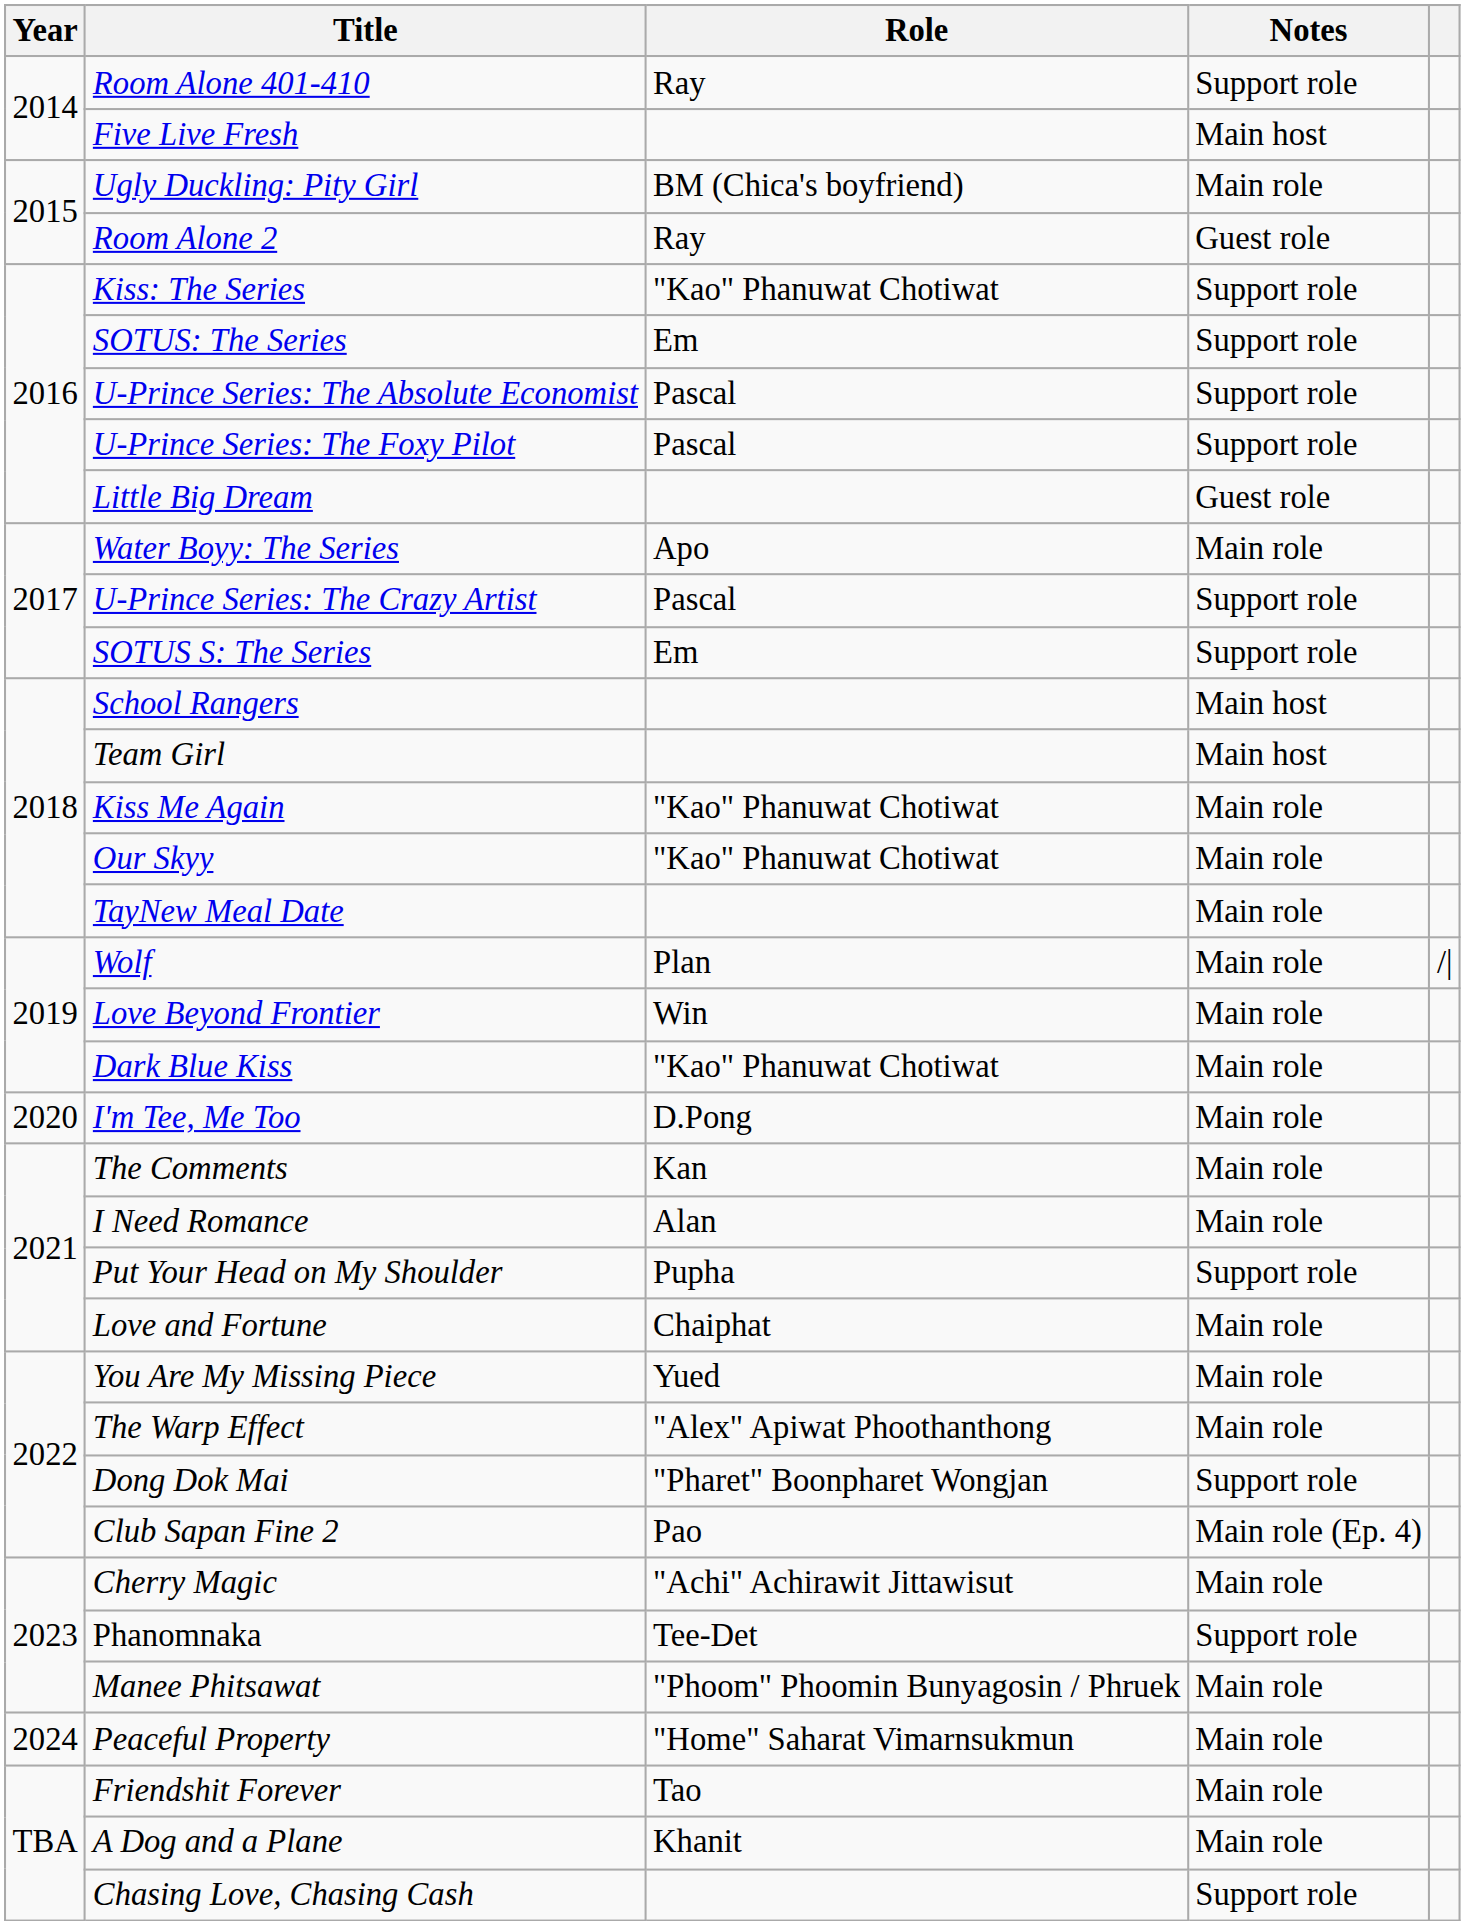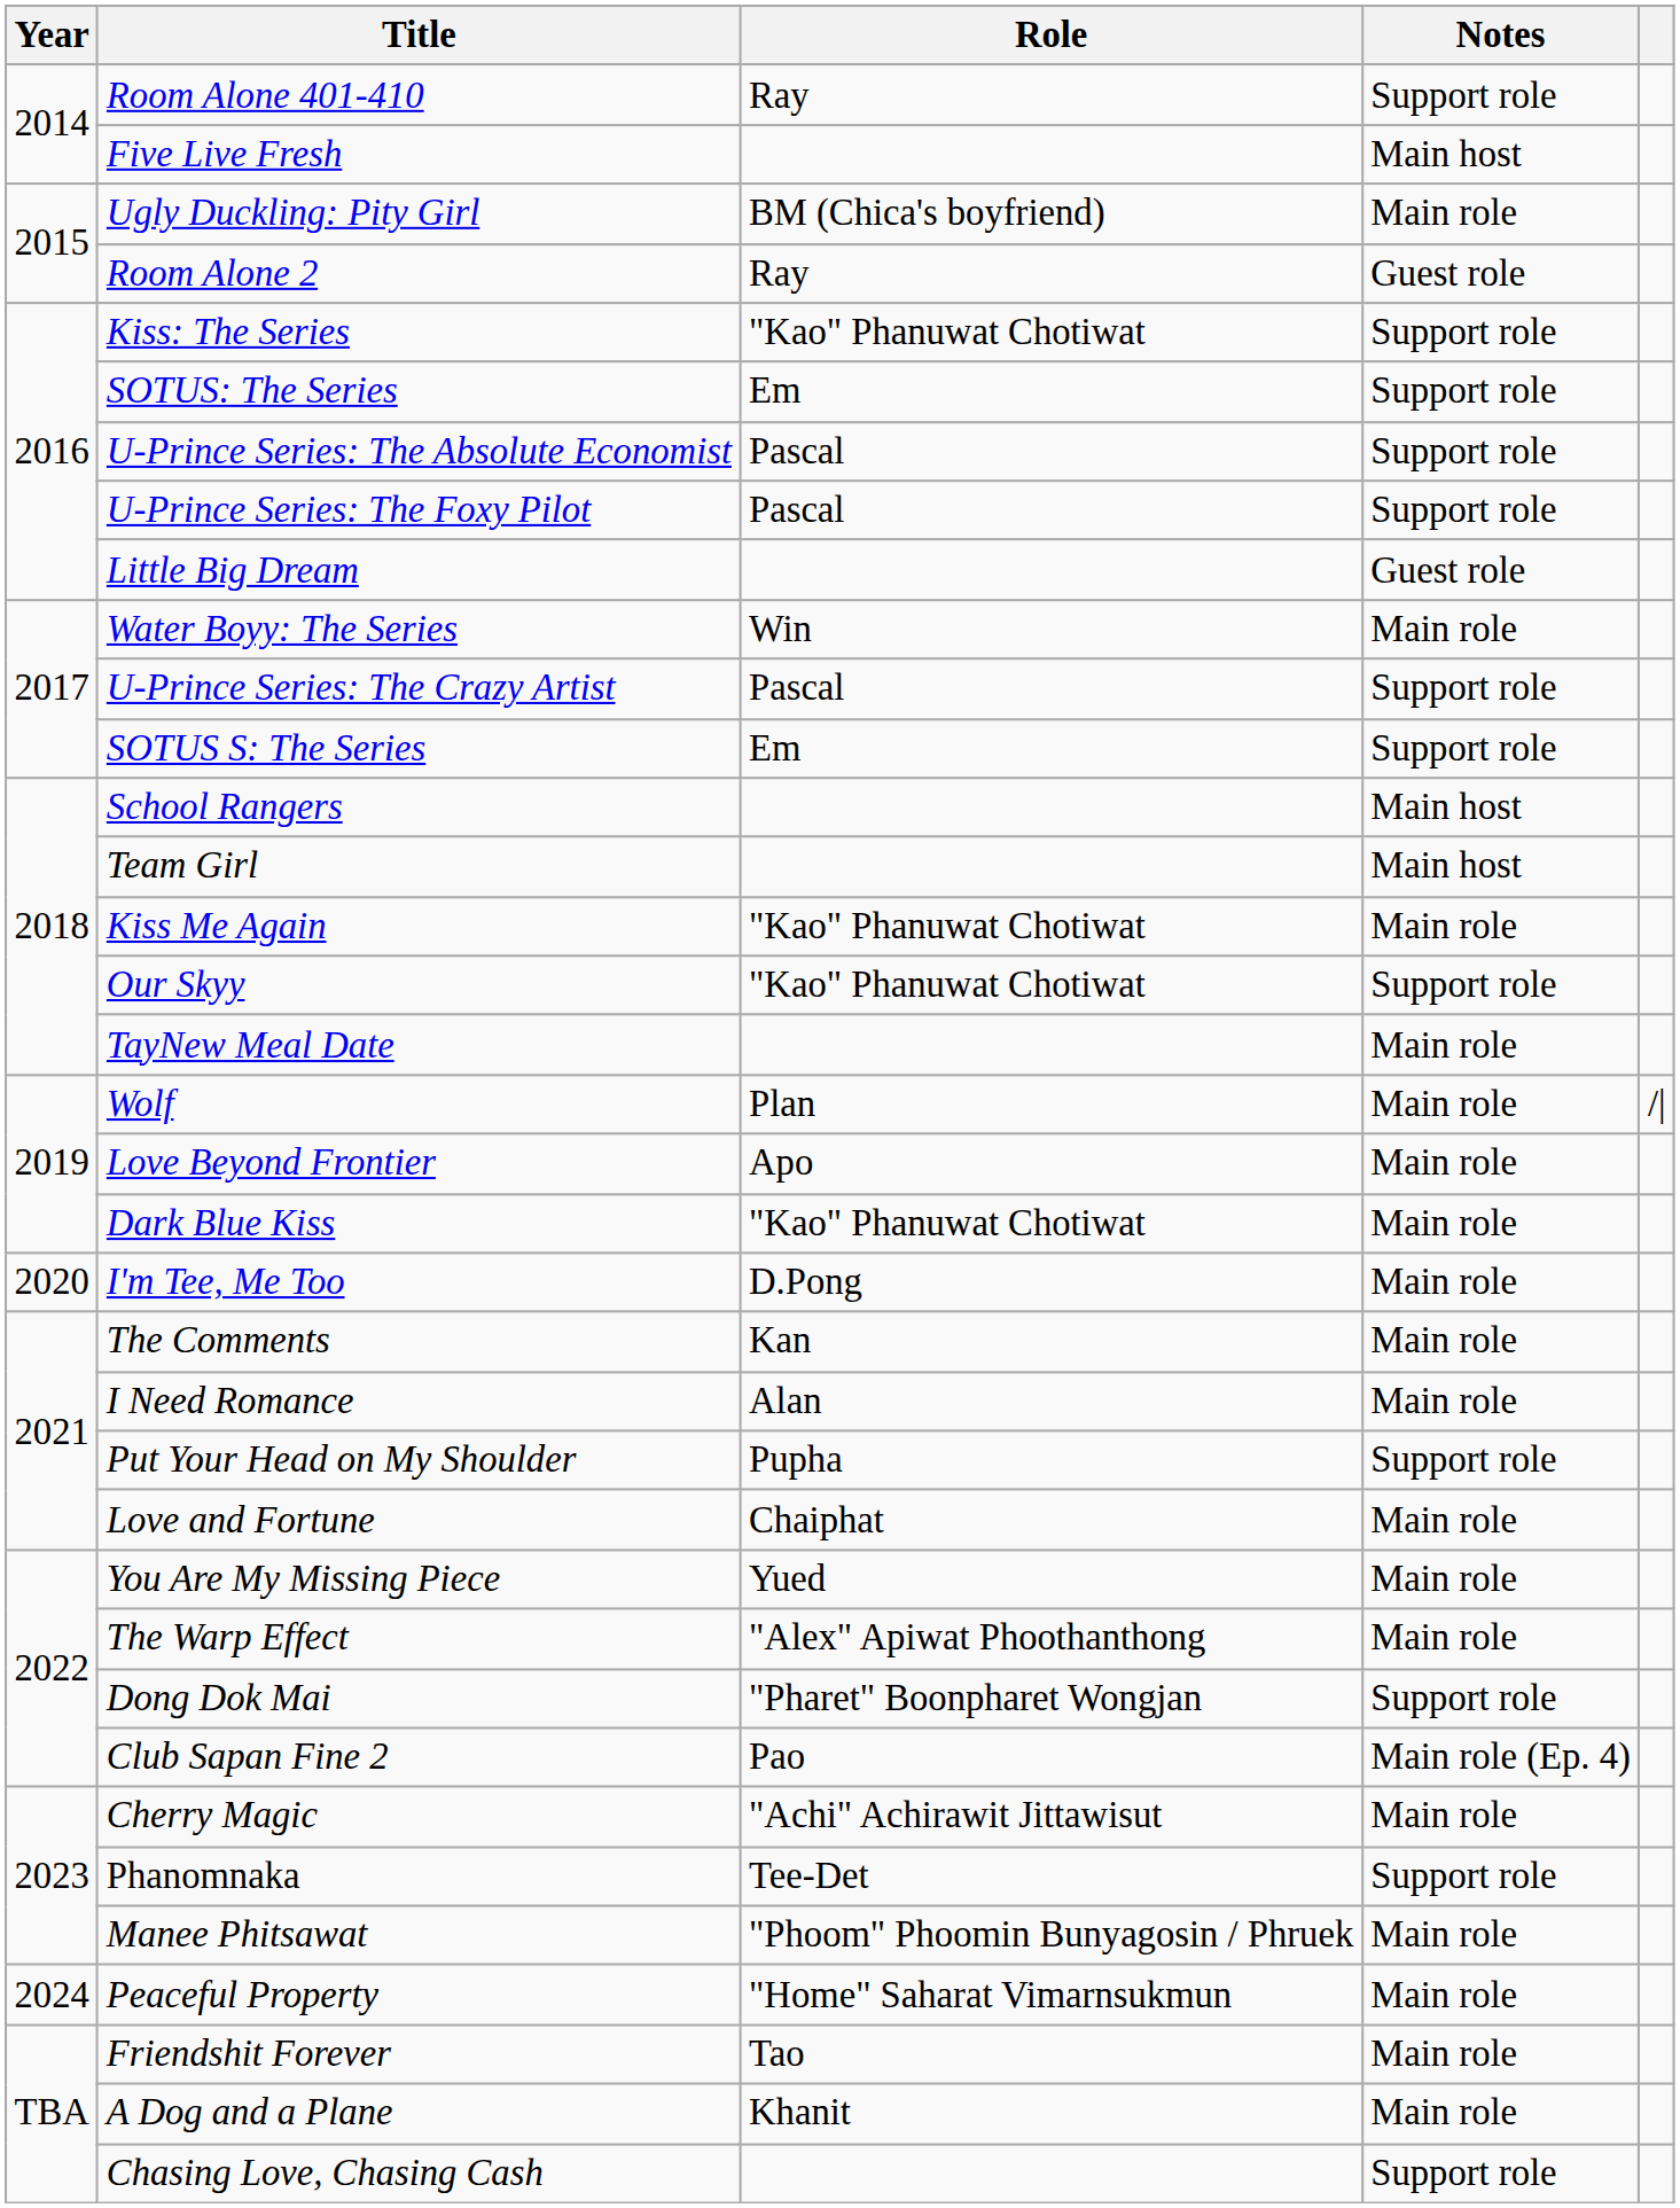 <table class="wikitable sortable plainrowheaders">
 <tr>
 <th scope="col">Year</th>
 <th scope="col">Title</th>
 <th scope="col">Role</th>
 <th scope="col" class="unsortable">Notes</th>
 <th scope="col" class="unsortable"></th>
 </tr>
 <tr>
 <td rowspan="2">2014</td>
 <td><em><a href='#'>Room Alone 401-410</a></em></td>
 <td>Ray</td>
 <td>Support role</td>
 <td style="text-align: center;"></td>
 </tr>
 <tr>
 <td><em><a href='#'>Five Live Fresh</a></em></td>
 <td></td>
 <td>Main host</td>
 <td style="text-align: center;"></td>
 </tr>
 <tr>
 <td rowspan="2">2015</td>
 <td><em><a href='#'>Ugly Duckling: Pity Girl</a></em></td>
 <td>BM (Chica's boyfriend)</td>
 <td>Main role</td>
 <td style="text-align: center;"></td>
 </tr>
 <tr>
 <td><em><a href='#'>Room Alone 2</a></em></td>
 <td>Ray</td>
 <td>Guest role</td>
 <td style="text-align: center;"></td>
 </tr>
 <tr>
 <td rowspan="5">2016</td>
 <td><em><a href='#'>Kiss: The Series</a></em></td>
 <td>"Kao" Phanuwat Chotiwat</td>
 <td>Support role</td>
 <td style="text-align: center;"></td>
 </tr>
 <tr>
 <td><em><a href='#'>SOTUS: The Series</a></em></td>
 <td>Em</td>
 <td>Support role</td>
 <td style="text-align: center;"></td>
 </tr>
 <tr>
 <td><em><a href='#'>U-Prince Series: The Absolute Economist</a></em></td>
 <td>Pascal</td>
 <td>Support role</td>
 <td style="text-align: center;"></td>
 </tr>
 <tr>
 <td><em><a href='#'>U-Prince Series: The Foxy Pilot</a></em></td>
 <td>Pascal</td>
 <td>Support role</td>
 <td style="text-align: center;"></td>
 </tr>
 <tr>
 <td><em><a href='#'>Little Big Dream</a></em></td>
 <td></td>
 <td>Guest role</td>
 <td style="text-align: center;"></td>
 </tr>
 <tr>
 <td rowspan="3">2017</td>
 <td><em><a href='#'>Water Boyy: The Series</a></em></td>
-<td>Apo</td>
+<td>Win</td>
 <td>Main role</td>
 <td style="text-align: center;"></td>
 </tr>
 <tr>
 <td><em><a href='#'>U-Prince Series: The Crazy Artist</a></em></td>
 <td>Pascal</td>
 <td>Support role</td>
 <td style="text-align: center;"></td>
 </tr>
 <tr>
 <td><em><a href='#'>SOTUS S: The Series</a></em></td>
 <td>Em</td>
 <td>Support role</td>
 <td style="text-align: center;"></td>
 </tr>
 <tr>
 <td rowspan="5">2018</td>
 <td><em><a href='#'>School Rangers</a></em></td>
 <td></td>
 <td>Main host</td>
 <td style="text-align: center;"></td>
 </tr>
 <tr>
 <td><em>Team Girl</em></td>
 <td></td>
 <td>Main host</td>
 <td style="text-align: center;"></td>
 </tr>
 <tr>
 <td><em><a href='#'>Kiss Me Again</a></em></td>
 <td>"Kao" Phanuwat Chotiwat</td>
 <td>Main role</td>
 <td style="text-align: center;"></td>
 </tr>
 <tr>
 <td><em><a href='#'>Our Skyy</a></em></td>
 <td>"Kao" Phanuwat Chotiwat</td>
-<td>Main role</td>
+<td>Support role</td>
 <td style="text-align: center;"></td>
 </tr>
 <tr>
 <td><em><a href='#'>TayNew Meal Date</a></em></td>
 <td></td>
 <td>Main role</td>
 <td style="text-align: center;"></td>
 </tr>
 <tr>
 <td rowspan="3">2019</td>
 <td><em><a href='#'>Wolf</a></em></td>
 <td>Plan</td>
 <td>Main role</td>
 <td style="text-align: center;">/|</td>
 </tr>
 <tr>
 <td><em><a href='#'>Love Beyond Frontier</a></em></td>
-<td>Win</td>
+<td>Apo</td>
 <td>Main role</td>
 <td style="text-align: center;"></td>
 </tr>
 <tr>
 <td><em><a href='#'>Dark Blue Kiss</a></em></td>
 <td>"Kao" Phanuwat Chotiwat</td>
 <td>Main role</td>
 <td style="text-align: center;"></td>
 </tr>
 <tr>
 <td rowspan="1">2020</td>
 <td><em><a href='#'>I'm Tee, Me Too</a></em></td>
 <td>D.Pong</td>
 <td>Main role</td>
 <td style="text-align: center;"></td>
 </tr>
 <tr>
 <td rowspan="4">2021</td>
 <td><em>The Comments</em></td>
 <td>Kan</td>
 <td>Main role</td>
 <td></td>
 </tr>
 <tr>
 <td><em>I Need Romance</em></td>
 <td>Alan</td>
 <td>Main role</td>
 <td style="text-align: center;"></td>
 </tr>
 <tr>
 <td><em>Put Your Head on My Shoulder</em></td>
 <td>Pupha</td>
 <td>Support role</td>
 <td></td>
 </tr>
 <tr>
 <td><em>Love and Fortune</em></td>
 <td>Chaiphat</td>
 <td>Main role</td>
 <td></td>
 </tr>
 <tr>
 <td rowspan="4">2022</td>
 <td><em>You Are My Missing Piece</em></td>
 <td>Yued</td>
 <td>Main role</td>
 <td></td>
 </tr>
 <tr>
 <td><em>The Warp Effect</em></td>
 <td>"Alex" Apiwat Phoothanthong</td>
 <td>Main role</td>
 <td></td>
 </tr>
 <tr>
 <td><em>Dong Dok Mai</em></td>
 <td>"Pharet" Boonpharet Wongjan</td>
 <td>Support role</td>
 <td style="text-align: center;"></td>
 </tr>
 <tr>
 <td><em>Club Sapan Fine 2</em></td>
 <td>Pao</td>
 <td>Main role (Ep. 4)</td>
 <td></td>
 </tr>
 <tr>
 <td rowspan="3">2023</td>
 <td><em>Cherry Magic</em></td>
 <td>"Achi" Achirawit Jittawisut</td>
 <td>Main role</td>
 <td></td>
 </tr>
 <tr>
 <td>Phanomnaka</td>
 <td>Tee-Det</td>
 <td>Support role</td>
 <td></td>
 </tr>
 <tr>
 <td><em>Manee Phitsawat</em></td>
 <td>"Phoom" Phoomin Bunyagosin / Phruek</td>
 <td>Main role</td>
 <td></td>
 </tr>
 <tr>
 <td rowspan="1">2024</td>
 <td><em>Peaceful Property</em></td>
 <td>"Home" Saharat Vimarnsukmun</td>
 <td>Main role</td>
 <td></td>
 </tr>
 <tr>
 <td rowspan="3">TBA</td>
 <td><em>Friendshit Forever</em></td>
 <td>Tao</td>
 <td>Main role</td>
 <td></td>
 </tr>
 <tr>
 <td><em>A Dog and a Plane</em></td>
 <td>Khanit</td>
 <td>Main role</td>
 <td></td>
 </tr>
 <tr>
 <td><em>Chasing Love, Chasing Cash</em></td>
 <td></td>
 <td>Support role</td>
 <td></td>
 </tr>
 </table>
